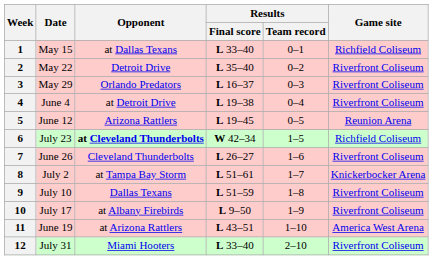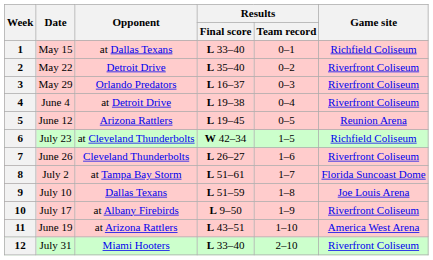 <table class="wikitable" style="font-size: 92%;" "align=center">
 <tr>
 <th rowspan="2">Week</th>
 <th rowspan="2">Date</th>
 <th rowspan="2">Opponent</th>
 <th colspan="2">Results</th>
 <th rowspan="2">Game site</th>
 </tr>
 <tr>
 <th>Final score</th>
 <th>Team record</th>
 </tr>
 <tr style="background:#fcc">
 <th>1</th>
 <td style="text-align:center;">May 15</td>
 <td style="text-align:center;">at <a href='#'>Dallas Texans</a></td>
 <td style="text-align:center;"><strong>L</strong> 33–40</td>
 <td style="text-align:center;">0–1</td>
 <td style="text-align:center;"><a href='#'>Richfield Coliseum</a></td>
 </tr>
 <tr style="background:#fcc">
 <th>2</th>
 <td style="text-align:center;">May 22</td>
 <td style="text-align:center;"><a href='#'>Detroit Drive</a></td>
 <td style="text-align:center;"><strong>L</strong> 35–40</td>
 <td style="text-align:center;">0–2</td>
 <td style="text-align:center;"><a href='#'>Riverfront Coliseum</a></td>
 </tr>
 <tr style="background:#fcc">
 <th>3</th>
 <td style="text-align:center;">May 29</td>
 <td style="text-align:center;"><a href='#'>Orlando Predators</a></td>
 <td style="text-align:center;"><strong>L</strong> 16–37</td>
 <td style="text-align:center;">0–3</td>
 <td style="text-align:center;"><a href='#'>Riverfront Coliseum</a></td>
 </tr>
 <tr style="background:#fcc">
 <th>4</th>
 <td style="text-align:center;">June 4</td>
 <td style="text-align:center;">at <a href='#'>Detroit Drive</a></td>
 <td style="text-align:center;"><strong>L</strong> 19–38</td>
 <td style="text-align:center;">0–4</td>
 <td style="text-align:center;"><a href='#'>Riverfront Coliseum</a></td>
 </tr>
 <tr style="background:#fcc">
 <th>5</th>
 <td style="text-align:center;">June 12</td>
 <td style="text-align:center;"><a href='#'>Arizona Rattlers</a></td>
 <td style="text-align:center;"><strong>L</strong> 19–45</td>
 <td style="text-align:center;">0–5</td>
 <td style="text-align:center;"><a href='#'>Reunion Arena</a></td>
 </tr>
 <tr style="background:#cfc">
 <th>6</th>
 <td style="text-align:center;">July 23</td>
-<td style="text-align:center;"><strong>at <a href='#'>Cleveland Thunderbolts</a></strong></td>
+<td style="text-align:center;">at <a href='#'>Cleveland Thunderbolts</a></td>
 <td style="text-align:center;"><strong>W</strong> 42–34</td>
 <td style="text-align:center;">1–5</td>
 <td style="text-align:center;"><a href='#'>Richfield Coliseum</a></td>
 </tr>
 <tr style="background:#fcc">
 <th>7</th>
 <td style="text-align:center;">June 26</td>
 <td style="text-align:center;"><a href='#'>Cleveland Thunderbolts</a></td>
 <td style="text-align:center;"><strong>L</strong> 26–27</td>
 <td style="text-align:center;">1–6</td>
 <td style="text-align:center;"><a href='#'>Riverfront Coliseum</a></td>
 </tr>
 <tr style="background:#fcc">
 <th>8</th>
 <td style="text-align:center;">July 2</td>
 <td style="text-align:center;">at <a href='#'>Tampa Bay Storm</a></td>
 <td style="text-align:center;"><strong>L</strong> 51–61</td>
 <td style="text-align:center;">1–7</td>
-<td style="text-align:center;"><a href='#'>Knickerbocker Arena</a></td>
+<td style="text-align:center;"><a href='#'>Florida Suncoast Dome</a></td>
 </tr>
 <tr style="background:#fcc">
 <th>9</th>
 <td style="text-align:center;">July 10</td>
 <td style="text-align:center;"><a href='#'>Dallas Texans</a></td>
 <td style="text-align:center;"><strong>L</strong> 51–59</td>
 <td style="text-align:center;">1–8</td>
-<td style="text-align:center;"><a href='#'>Riverfront Coliseum</a></td>
+<td style="text-align:center;"><a href='#'>Joe Louis Arena</a></td>
 </tr>
 <tr style="background:#fcc">
 <th>10</th>
 <td style="text-align:center;">July 17</td>
 <td style="text-align:center;">at <a href='#'>Albany Firebirds</a></td>
 <td style="text-align:center;"><strong>L</strong> 9–50</td>
 <td style="text-align:center;">1–9</td>
 <td style="text-align:center;"><a href='#'>Riverfront Coliseum</a></td>
 </tr>
 <tr style="background:#fcc">
 <th>11</th>
 <td style="text-align:center;">June 19</td>
 <td style="text-align:center;">at <a href='#'>Arizona Rattlers</a></td>
 <td style="text-align:center;"><strong>L</strong> 43–51</td>
 <td style="text-align:center;">1–10</td>
 <td style="text-align:center;"><a href='#'>America West Arena</a></td>
 </tr>
 <tr style="background:#cfc">
 <th>12</th>
 <td style="text-align:center;">July 31</td>
 <td style="text-align:center;"><a href='#'>Miami Hooters</a></td>
 <td style="text-align:center;"><strong>L</strong> 33–40</td>
 <td style="text-align:center;">2–10</td>
 <td style="text-align:center;"><a href='#'>Riverfront Coliseum</a></td>
 </tr>
 </table>
